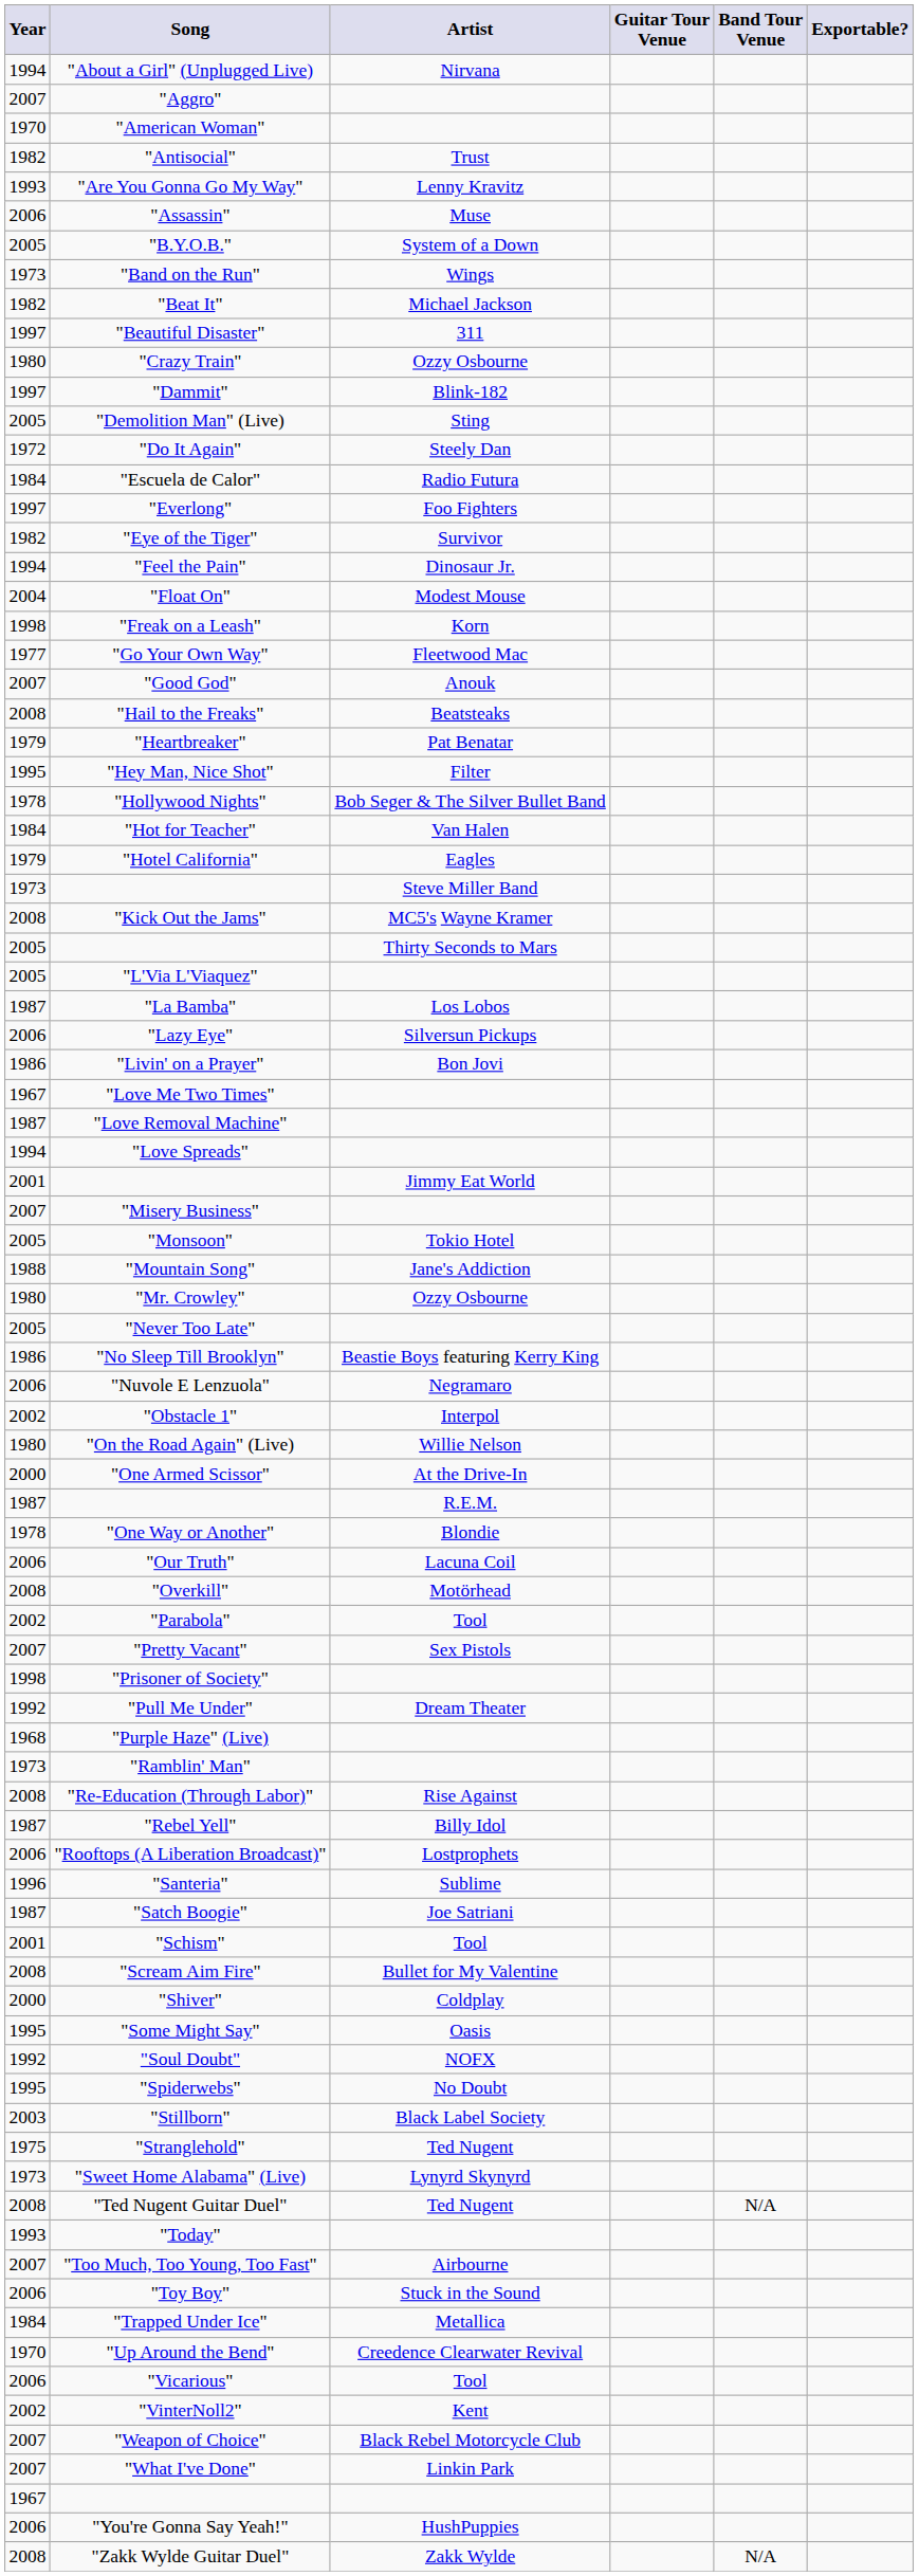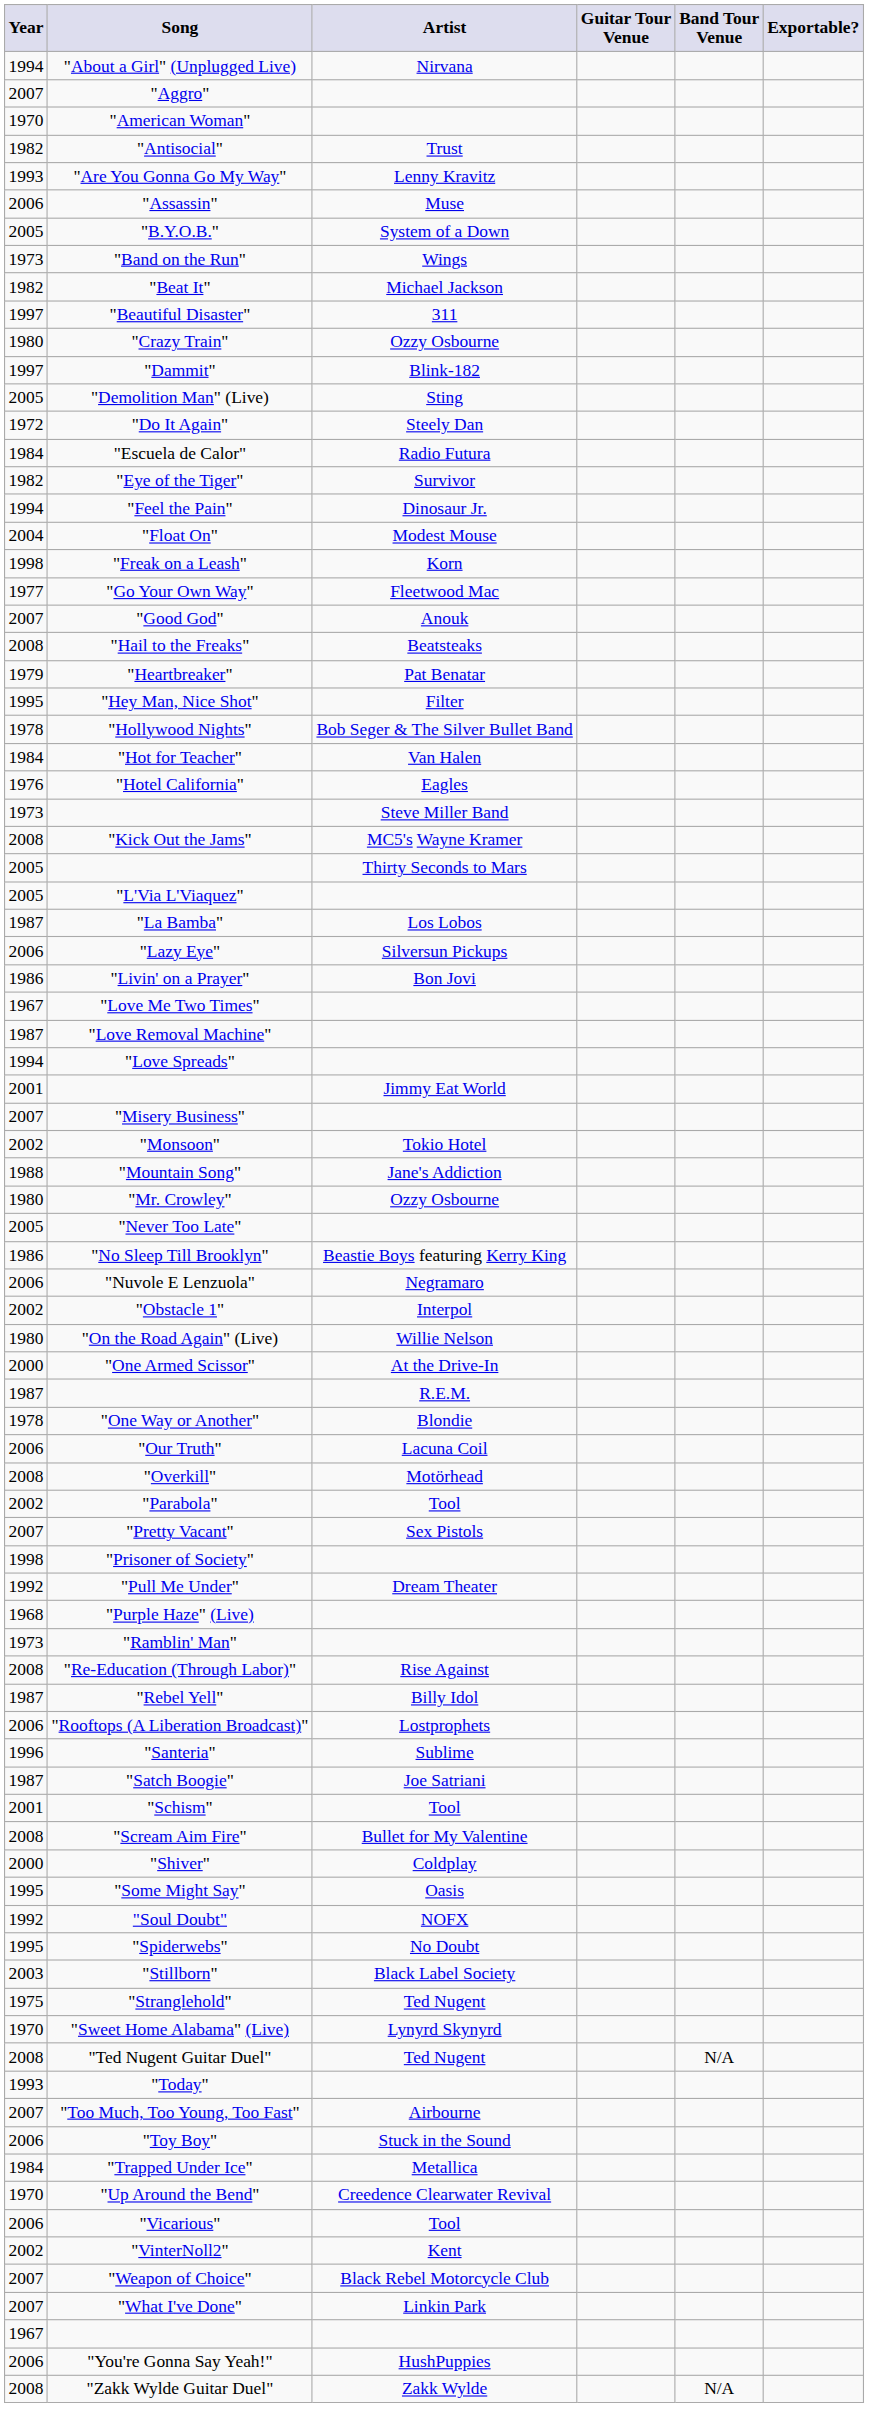 <table class="wikitable sortable" style="text-align: center">
 <tr>
 <th style="background:#dde; ">Year</th>
 <th style="background:#dde; ">Song</th>
 <th style="background:#dde; ">Artist</th>
 <th style="background:#dde; ">Guitar Tour<br>Venue</th>
 <th style="background:#dde;  ">Band Tour<br>Venue</th>
 <th style="background:#dde; ">Exportable?</th>
 </tr>
 <tr>
 <td>1994</td>
 <td>"<a href='#'>About a Girl</a>" <a href='#'>(Unplugged Live)</a></td>
 <td><a href='#'>Nirvana</a></td>
 <td></td>
 <td></td>
 <td></td>
 </tr>
 <tr>
 <td>2007</td>
 <td>"<a href='#'>Aggro</a>"</td>
 <td></td>
 <td></td>
 <td></td>
 <td></td>
 </tr>
 <tr>
 <td>1970</td>
 <td>"<a href='#'>American Woman</a>"</td>
 <td></td>
 <td></td>
 <td></td>
 <td></td>
 </tr>
 <tr>
 <td>1982</td>
 <td>"<a href='#'>Antisocial</a>"</td>
 <td><a href='#'>Trust</a></td>
 <td></td>
 <td></td>
 <td></td>
 </tr>
 <tr>
 <td>1993</td>
 <td>"<a href='#'>Are You Gonna Go My Way</a>"</td>
 <td><a href='#'>Lenny Kravitz</a></td>
 <td></td>
 <td></td>
 <td></td>
 </tr>
 <tr>
 <td>2006</td>
 <td>"<a href='#'>Assassin</a>"</td>
 <td><a href='#'>Muse</a></td>
 <td></td>
 <td></td>
 <td></td>
 </tr>
 <tr>
 <td>2005</td>
 <td>"<a href='#'>B.Y.O.B.</a>"</td>
 <td><a href='#'>System of a Down</a></td>
 <td></td>
 <td></td>
 <td></td>
 </tr>
 <tr>
 <td>1973</td>
 <td>"<a href='#'>Band on the Run</a>"</td>
 <td><a href='#'>Wings</a></td>
 <td></td>
 <td></td>
 <td></td>
 </tr>
 <tr>
 <td>1982</td>
 <td>"<a href='#'>Beat It</a>"</td>
 <td><a href='#'>Michael Jackson</a></td>
 <td></td>
 <td></td>
 <td></td>
 </tr>
 <tr>
 <td>1997</td>
 <td>"<a href='#'>Beautiful Disaster</a>"</td>
 <td><a href='#'>311</a></td>
 <td></td>
 <td></td>
 <td></td>
 </tr>
 <tr>
 <td>1980</td>
 <td>"<a href='#'>Crazy Train</a>"</td>
 <td><a href='#'>Ozzy Osbourne</a></td>
 <td></td>
 <td></td>
 <td></td>
 </tr>
 <tr>
 <td>1997</td>
 <td>"<a href='#'>Dammit</a>"</td>
 <td><a href='#'>Blink-182</a></td>
 <td></td>
 <td></td>
 <td></td>
 </tr>
 <tr>
 <td>2005</td>
 <td>"<a href='#'>Demolition Man</a>" (Live)</td>
 <td><a href='#'>Sting</a></td>
 <td></td>
 <td></td>
 <td></td>
 </tr>
 <tr>
 <td>1972</td>
 <td>"<a href='#'>Do It Again</a>"</td>
 <td><a href='#'>Steely Dan</a></td>
 <td></td>
 <td></td>
 <td></td>
 </tr>
 <tr>
 <td>1984</td>
 <td>"Escuela de Calor"</td>
 <td><a href='#'>Radio Futura</a></td>
 <td></td>
 <td></td>
 <td></td>
 </tr>
 <tr>
-<td>1997</td>
-<td>"<a href='#'>Everlong</a>"</td>
-<td><a href='#'>Foo Fighters</a></td>
-<td></td>
-<td></td>
-<td></td>
-</tr>
-<tr>
 <td>1982</td>
 <td>"<a href='#'>Eye of the Tiger</a>"</td>
 <td><a href='#'>Survivor</a></td>
 <td></td>
 <td></td>
 <td></td>
 </tr>
 <tr>
 <td>1994</td>
 <td>"<a href='#'>Feel the Pain</a>"</td>
 <td><a href='#'>Dinosaur Jr.</a></td>
 <td></td>
 <td></td>
 <td></td>
 </tr>
 <tr>
 <td>2004</td>
 <td>"<a href='#'>Float On</a>"</td>
 <td><a href='#'>Modest Mouse</a></td>
 <td></td>
 <td></td>
 <td></td>
 </tr>
 <tr>
 <td>1998</td>
 <td>"<a href='#'>Freak on a Leash</a>"</td>
 <td><a href='#'>Korn</a></td>
 <td></td>
 <td></td>
 <td></td>
 </tr>
 <tr>
 <td>1977</td>
 <td>"<a href='#'>Go Your Own Way</a>"</td>
 <td><a href='#'>Fleetwood Mac</a></td>
 <td></td>
 <td></td>
 <td></td>
 </tr>
 <tr>
 <td>2007</td>
 <td>"<a href='#'>Good God</a>"</td>
 <td><a href='#'>Anouk</a></td>
 <td></td>
 <td></td>
 <td></td>
 </tr>
 <tr>
 <td>2008</td>
 <td>"<a href='#'>Hail to the Freaks</a>"</td>
 <td><a href='#'>Beatsteaks</a></td>
 <td></td>
 <td></td>
 <td></td>
 </tr>
 <tr>
 <td>1979</td>
 <td>"<a href='#'>Heartbreaker</a>"</td>
 <td><a href='#'>Pat Benatar</a></td>
 <td></td>
 <td></td>
 <td></td>
 </tr>
 <tr>
 <td>1995</td>
 <td>"<a href='#'>Hey Man, Nice Shot</a>"</td>
 <td><a href='#'>Filter</a></td>
 <td></td>
 <td></td>
 <td></td>
 </tr>
 <tr>
 <td>1978</td>
 <td>"<a href='#'>Hollywood Nights</a>"</td>
 <td><a href='#'>Bob Seger & The Silver Bullet Band</a></td>
 <td></td>
 <td></td>
 <td></td>
 </tr>
 <tr>
 <td>1984</td>
 <td>"<a href='#'>Hot for Teacher</a>"</td>
 <td><a href='#'>Van Halen</a></td>
 <td></td>
 <td></td>
 <td></td>
 </tr>
 <tr>
-<td>1979</td>
+<td>1976</td>
 <td>"<a href='#'>Hotel California</a>"</td>
 <td><a href='#'>Eagles</a></td>
 <td></td>
 <td></td>
 <td></td>
 </tr>
 <tr>
 <td>1973</td>
 <td></td>
 <td><a href='#'>Steve Miller Band</a></td>
 <td></td>
 <td></td>
 <td></td>
 </tr>
 <tr>
 <td>2008</td>
 <td>"<a href='#'>Kick Out the Jams</a>"</td>
 <td><a href='#'>MC5's</a> <a href='#'>Wayne Kramer</a></td>
 <td></td>
 <td></td>
 <td></td>
 </tr>
 <tr>
 <td>2005</td>
 <td></td>
 <td><a href='#'>Thirty Seconds to Mars</a></td>
 <td></td>
 <td></td>
 <td></td>
 </tr>
 <tr>
 <td>2005</td>
 <td>"<a href='#'>L'Via L'Viaquez</a>"</td>
 <td></td>
 <td></td>
 <td></td>
 <td></td>
 </tr>
 <tr>
 <td>1987</td>
 <td>"<a href='#'>La Bamba</a>"</td>
 <td><a href='#'>Los Lobos</a></td>
 <td></td>
 <td></td>
 <td></td>
 </tr>
 <tr>
 <td>2006</td>
 <td>"<a href='#'>Lazy Eye</a>"</td>
 <td><a href='#'>Silversun Pickups</a></td>
 <td></td>
 <td></td>
 <td></td>
 </tr>
 <tr>
 <td>1986</td>
 <td>"<a href='#'>Livin' on a Prayer</a>"</td>
 <td><a href='#'>Bon Jovi</a></td>
 <td></td>
 <td></td>
 <td></td>
 </tr>
 <tr>
 <td>1967</td>
 <td>"<a href='#'>Love Me Two Times</a>"</td>
 <td></td>
 <td></td>
 <td></td>
 <td></td>
 </tr>
 <tr>
 <td>1987</td>
 <td>"<a href='#'>Love Removal Machine</a>"</td>
 <td></td>
 <td></td>
 <td></td>
 <td></td>
 </tr>
 <tr>
 <td>1994</td>
 <td>"<a href='#'>Love Spreads</a>"</td>
 <td></td>
 <td></td>
 <td></td>
 <td></td>
 </tr>
 <tr>
 <td>2001</td>
 <td></td>
 <td><a href='#'>Jimmy Eat World</a></td>
 <td></td>
 <td></td>
 <td></td>
 </tr>
 <tr>
 <td>2007</td>
 <td>"<a href='#'>Misery Business</a>"</td>
 <td></td>
 <td></td>
 <td></td>
 <td></td>
 </tr>
 <tr>
-<td>2005</td>
+<td>2002</td>
 <td>"<a href='#'>Monsoon</a>"</td>
 <td><a href='#'>Tokio Hotel</a></td>
 <td></td>
 <td></td>
 <td></td>
 </tr>
 <tr>
 <td>1988</td>
 <td>"<a href='#'>Mountain Song</a>"</td>
 <td><a href='#'>Jane's Addiction</a></td>
 <td></td>
 <td></td>
 <td></td>
 </tr>
 <tr>
 <td>1980</td>
 <td>"<a href='#'>Mr. Crowley</a>"</td>
 <td><a href='#'>Ozzy Osbourne</a></td>
 <td></td>
 <td></td>
 <td></td>
 </tr>
 <tr>
 <td>2005</td>
 <td>"<a href='#'>Never Too Late</a>"</td>
 <td></td>
 <td></td>
 <td></td>
 <td></td>
 </tr>
 <tr>
 <td>1986</td>
 <td>"<a href='#'>No Sleep Till Brooklyn</a>"</td>
 <td><a href='#'>Beastie Boys</a> featuring <a href='#'>Kerry King</a></td>
 <td></td>
 <td></td>
 <td></td>
 </tr>
 <tr>
 <td>2006</td>
 <td>"Nuvole E Lenzuola"</td>
 <td><a href='#'>Negramaro</a></td>
 <td></td>
 <td></td>
 <td></td>
 </tr>
 <tr>
 <td>2002</td>
 <td>"<a href='#'>Obstacle 1</a>"</td>
 <td><a href='#'>Interpol</a></td>
 <td></td>
 <td></td>
 <td></td>
 </tr>
 <tr>
 <td>1980</td>
 <td>"<a href='#'>On the Road Again</a>" (Live)</td>
 <td><a href='#'>Willie Nelson</a></td>
 <td></td>
 <td></td>
 <td></td>
 </tr>
 <tr>
 <td>2000</td>
 <td>"<a href='#'>One Armed Scissor</a>"</td>
 <td><a href='#'>At the Drive-In</a></td>
 <td></td>
 <td></td>
 <td></td>
 </tr>
 <tr>
 <td>1987</td>
 <td></td>
 <td><a href='#'>R.E.M.</a></td>
 <td></td>
 <td></td>
 <td></td>
 </tr>
 <tr>
 <td>1978</td>
 <td>"<a href='#'>One Way or Another</a>"</td>
 <td><a href='#'>Blondie</a></td>
 <td></td>
 <td></td>
 <td></td>
 </tr>
 <tr>
 <td>2006</td>
 <td>"<a href='#'>Our Truth</a>"</td>
 <td><a href='#'>Lacuna Coil</a></td>
 <td></td>
 <td></td>
 <td></td>
 </tr>
 <tr>
 <td>2008</td>
 <td>"<a href='#'>Overkill</a>"</td>
 <td><a href='#'>Motörhead</a></td>
 <td></td>
 <td></td>
 <td></td>
 </tr>
 <tr>
 <td>2002</td>
 <td>"<a href='#'>Parabola</a>"</td>
 <td><a href='#'>Tool</a></td>
 <td></td>
 <td></td>
 <td></td>
 </tr>
 <tr>
 <td>2007</td>
 <td>"<a href='#'>Pretty Vacant</a>"</td>
 <td><a href='#'>Sex Pistols</a></td>
 <td></td>
 <td></td>
 <td></td>
 </tr>
 <tr>
 <td>1998</td>
 <td>"<a href='#'>Prisoner of Society</a>"</td>
 <td></td>
 <td></td>
 <td></td>
 <td></td>
 </tr>
 <tr>
 <td>1992</td>
 <td>"<a href='#'>Pull Me Under</a>"</td>
 <td><a href='#'>Dream Theater</a></td>
 <td></td>
 <td></td>
 <td></td>
 </tr>
 <tr>
 <td>1968</td>
 <td>"<a href='#'>Purple Haze</a>" <a href='#'>(Live)</a></td>
 <td></td>
 <td></td>
 <td></td>
 <td></td>
 </tr>
 <tr>
 <td>1973</td>
 <td>"<a href='#'>Ramblin' Man</a>"</td>
 <td></td>
 <td></td>
 <td></td>
 <td></td>
 </tr>
 <tr>
 <td>2008</td>
 <td>"<a href='#'>Re-Education (Through Labor)</a>"</td>
 <td><a href='#'>Rise Against</a></td>
 <td></td>
 <td></td>
 <td></td>
 </tr>
 <tr>
 <td>1987</td>
 <td>"<a href='#'>Rebel Yell</a>"</td>
 <td><a href='#'>Billy Idol</a></td>
 <td></td>
 <td></td>
 <td></td>
 </tr>
 <tr>
 <td>2006</td>
 <td>"<a href='#'>Rooftops (A Liberation Broadcast)</a>"</td>
 <td><a href='#'>Lostprophets</a></td>
 <td></td>
 <td></td>
 <td></td>
 </tr>
 <tr>
 <td>1996</td>
 <td>"<a href='#'>Santeria</a>"</td>
 <td><a href='#'>Sublime</a></td>
 <td></td>
 <td></td>
 <td></td>
 </tr>
 <tr>
 <td>1987</td>
 <td>"<a href='#'>Satch Boogie</a>"</td>
 <td><a href='#'>Joe Satriani</a></td>
 <td></td>
 <td></td>
 <td></td>
 </tr>
 <tr>
 <td>2001</td>
 <td>"<a href='#'>Schism</a>"</td>
 <td><a href='#'>Tool</a></td>
 <td></td>
 <td></td>
 <td></td>
 </tr>
 <tr>
 <td>2008</td>
 <td>"<a href='#'>Scream Aim Fire</a>"</td>
 <td><a href='#'>Bullet for My Valentine</a></td>
 <td></td>
 <td></td>
 <td></td>
 </tr>
 <tr>
 <td>2000</td>
 <td>"<a href='#'>Shiver</a>"</td>
 <td><a href='#'>Coldplay</a></td>
 <td></td>
 <td></td>
 <td></td>
 </tr>
 <tr>
 <td>1995</td>
 <td>"<a href='#'>Some Might Say</a>"</td>
 <td><a href='#'>Oasis</a></td>
 <td></td>
 <td></td>
 <td></td>
 </tr>
 <tr>
 <td>1992</td>
 <td><a href='#'>"Soul Doubt"</a></td>
 <td><a href='#'>NOFX</a></td>
 <td></td>
 <td></td>
 <td></td>
 </tr>
 <tr>
 <td>1995</td>
 <td>"<a href='#'>Spiderwebs</a>"</td>
 <td><a href='#'>No Doubt</a></td>
 <td></td>
 <td></td>
 <td></td>
 </tr>
 <tr>
 <td>2003</td>
 <td>"<a href='#'>Stillborn</a>"</td>
 <td><a href='#'>Black Label Society</a></td>
 <td></td>
 <td></td>
 <td></td>
 </tr>
 <tr>
 <td>1975</td>
 <td>"<a href='#'>Stranglehold</a>"</td>
 <td><a href='#'>Ted Nugent</a></td>
 <td></td>
 <td></td>
 <td></td>
 </tr>
 <tr>
-<td>1973</td>
+<td>1970</td>
 <td>"<a href='#'>Sweet Home Alabama</a>" <a href='#'>(Live)</a></td>
 <td><a href='#'>Lynyrd Skynyrd</a></td>
 <td></td>
 <td></td>
 <td></td>
 </tr>
 <tr>
 <td>2008</td>
 <td>"Ted Nugent Guitar Duel"</td>
 <td><a href='#'>Ted Nugent</a></td>
 <td></td>
 <td>N/A</td>
 <td></td>
 </tr>
 <tr>
 <td>1993</td>
 <td>"<a href='#'>Today</a>"</td>
 <td></td>
 <td></td>
 <td></td>
 <td></td>
 </tr>
 <tr>
 <td>2007</td>
 <td>"<a href='#'>Too Much, Too Young, Too Fast</a>"</td>
 <td><a href='#'>Airbourne</a></td>
 <td></td>
 <td></td>
 <td></td>
 </tr>
 <tr>
 <td>2006</td>
 <td>"<a href='#'>Toy Boy</a>"</td>
 <td><a href='#'>Stuck in the Sound</a></td>
 <td></td>
 <td></td>
 <td></td>
 </tr>
 <tr>
 <td>1984</td>
 <td>"<a href='#'>Trapped Under Ice</a>"</td>
 <td><a href='#'>Metallica</a></td>
 <td></td>
 <td></td>
 <td></td>
 </tr>
 <tr>
 <td>1970</td>
 <td>"<a href='#'>Up Around the Bend</a>"</td>
 <td><a href='#'>Creedence Clearwater Revival</a></td>
 <td></td>
 <td></td>
 <td></td>
 </tr>
 <tr>
 <td>2006</td>
 <td>"<a href='#'>Vicarious</a>"</td>
 <td><a href='#'>Tool</a></td>
 <td></td>
 <td></td>
 <td></td>
 </tr>
 <tr>
 <td>2002</td>
 <td>"<a href='#'>VinterNoll2</a>"</td>
 <td><a href='#'>Kent</a></td>
 <td></td>
 <td></td>
 <td></td>
 </tr>
 <tr>
 <td>2007</td>
 <td>"<a href='#'>Weapon of Choice</a>"</td>
 <td><a href='#'>Black Rebel Motorcycle Club</a></td>
 <td></td>
 <td></td>
 <td></td>
 </tr>
 <tr>
 <td>2007</td>
 <td>"<a href='#'>What I've Done</a>"</td>
 <td><a href='#'>Linkin Park</a></td>
 <td></td>
 <td></td>
 <td></td>
 </tr>
 <tr>
 <td>1967</td>
 <td></td>
 <td></td>
 <td></td>
 <td></td>
 <td></td>
 </tr>
 <tr>
 <td>2006</td>
 <td>"You're Gonna Say Yeah!"</td>
 <td><a href='#'>HushPuppies</a></td>
 <td></td>
 <td></td>
 <td></td>
 </tr>
 <tr>
 <td>2008</td>
 <td>"Zakk Wylde Guitar Duel"</td>
 <td><a href='#'>Zakk Wylde</a></td>
 <td></td>
 <td>N/A</td>
 <td></td>
 </tr>
 </table>
